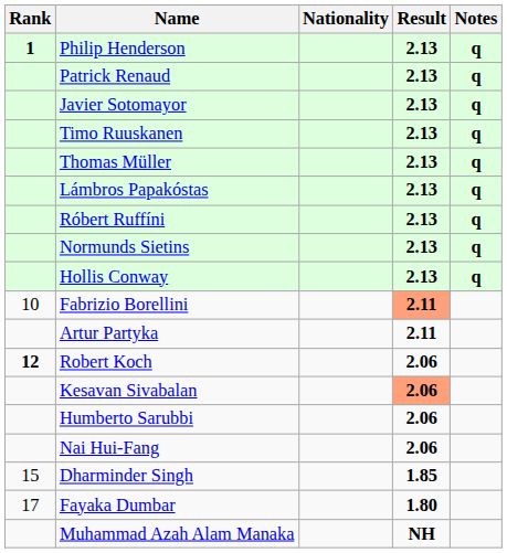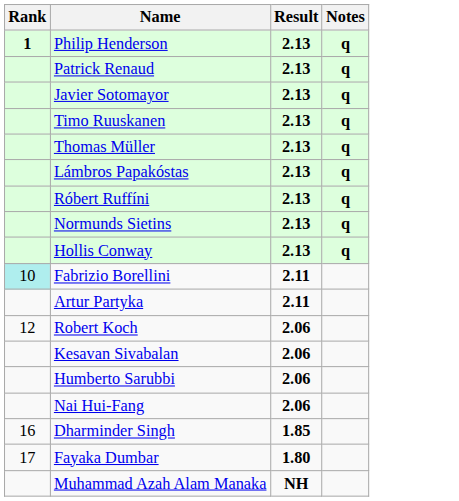 <table class="wikitable sortable" style="text-align:center">
 <tr>
 <th>Rank</th>
 <th>Name</th>
-<th>Nationality</th>
 <th>Result</th>
 <th>Notes</th>
 </tr>
 <tr bgcolor=ddffdd>
 <td><strong>1</strong></td>
 <td align=left><a href='#'>Philip Henderson</a></td>
-<td align=left></td>
 <td><strong>2.13</strong></td>
 <td><strong>q</strong></td>
 </tr>
 <tr bgcolor=ddffdd>
 <td></td>
 <td align=left><a href='#'>Patrick Renaud</a></td>
-<td align=left></td>
 <td><strong>2.13</strong></td>
 <td><strong>q</strong></td>
 </tr>
 <tr bgcolor=ddffdd>
 <td></td>
 <td align=left><a href='#'>Javier Sotomayor</a></td>
-<td align=left></td>
 <td><strong>2.13</strong></td>
 <td><strong>q</strong></td>
 </tr>
 <tr bgcolor=ddffdd>
 <td></td>
 <td align=left><a href='#'>Timo Ruuskanen</a></td>
-<td align=left></td>
 <td><strong>2.13</strong></td>
 <td><strong>q</strong></td>
 </tr>
 <tr bgcolor=ddffdd>
 <td></td>
 <td align=left><a href='#'>Thomas Müller</a></td>
-<td align=left></td>
 <td><strong>2.13</strong></td>
 <td><strong>q</strong></td>
 </tr>
 <tr bgcolor=ddffdd>
 <td></td>
 <td align=left><a href='#'>Lámbros Papakóstas</a></td>
-<td align=left></td>
 <td><strong>2.13</strong></td>
 <td><strong>q</strong></td>
 </tr>
 <tr bgcolor=ddffdd>
 <td></td>
 <td align=left><a href='#'>Róbert Ruffíni</a></td>
-<td align=left></td>
 <td><strong>2.13</strong></td>
 <td><strong>q</strong></td>
 </tr>
 <tr bgcolor=ddffdd>
 <td></td>
 <td align=left><a href='#'>Normunds Sietins</a></td>
-<td align=left></td>
 <td><strong>2.13</strong></td>
 <td><strong>q</strong></td>
 </tr>
 <tr bgcolor=ddffdd>
 <td></td>
 <td align=left><a href='#'>Hollis Conway</a></td>
-<td align=left></td>
 <td><strong>2.13</strong></td>
 <td><strong>q</strong></td>
 </tr>
 <tr>
-<td>10</td>
+<td style="background: paleturquoise;">10</td>
 <td align=left><a href='#'>Fabrizio Borellini</a></td>
-<td align=left></td>
-<td style="background: lightsalmon;"><strong>2.11</strong></td>
+<td><strong>2.11</strong></td>
 <td></td>
 </tr>
 <tr>
 <td></td>
 <td align=left><a href='#'>Artur Partyka</a></td>
-<td align=left></td>
 <td><strong>2.11</strong></td>
 <td></td>
 </tr>
 <tr>
-<td><strong>12</strong></td>
+<td>12</td>
 <td align=left><a href='#'>Robert Koch</a></td>
-<td align=left></td>
 <td><strong>2.06</strong></td>
 <td></td>
 </tr>
 <tr>
 <td></td>
 <td align=left><a href='#'>Kesavan Sivabalan</a></td>
-<td align=left></td>
-<td style="background: lightsalmon;"><strong>2.06</strong></td>
+<td><strong>2.06</strong></td>
 <td></td>
 </tr>
 <tr>
 <td></td>
 <td align=left><a href='#'>Humberto Sarubbi</a></td>
-<td align=left></td>
 <td><strong>2.06</strong></td>
 <td></td>
 </tr>
 <tr>
 <td></td>
 <td align=left><a href='#'>Nai Hui-Fang</a></td>
-<td align=left></td>
 <td><strong>2.06</strong></td>
 <td></td>
 </tr>
 <tr>
-<td>15</td>
+<td>16</td>
 <td align=left><a href='#'>Dharminder Singh</a></td>
-<td align=left></td>
 <td><strong>1.85</strong></td>
 <td></td>
 </tr>
 <tr>
 <td>17</td>
 <td align=left><a href='#'>Fayaka Dumbar</a></td>
-<td align=left></td>
 <td><strong>1.80</strong></td>
 <td></td>
 </tr>
 <tr>
 <td></td>
 <td align=left><a href='#'>Muhammad Azah Alam Manaka</a></td>
-<td align=left></td>
 <td><strong>NH</strong></td>
 <td></td>
 </tr>
 </table>
